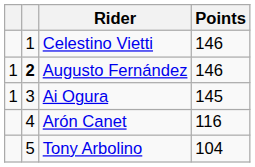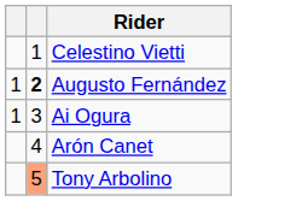 <table class="wikitable" style="font-size: 85%;">
 <tr>
 <th></th>
 <th></th>
 <th>Rider</th>
-<th>Points</th>
 </tr>
 <tr>
 <td></td>
 <td align=center>1</td>
 <td> <a href='#'>Celestino Vietti</a></td>
-<td align=left>146</td>
 </tr>
 <tr>
 <td> 1</td>
 <td align=center><strong>2</strong></td>
 <td> <a href='#'>Augusto Fernández</a></td>
-<td align=left>146</td>
 </tr>
 <tr>
 <td> 1</td>
 <td align=center>3</td>
 <td> <a href='#'>Ai Ogura</a></td>
-<td align=left>145</td>
 </tr>
 <tr>
 <td></td>
 <td align=center>4</td>
 <td> <a href='#'>Arón Canet</a></td>
-<td align=left>116</td>
 </tr>
 <tr>
 <td></td>
-<td align=center>5</td>
+<td align=center style="background: lightsalmon;">5</td>
 <td> <a href='#'>Tony Arbolino</a></td>
-<td align=left>104</td>
 </tr>
 </table>
